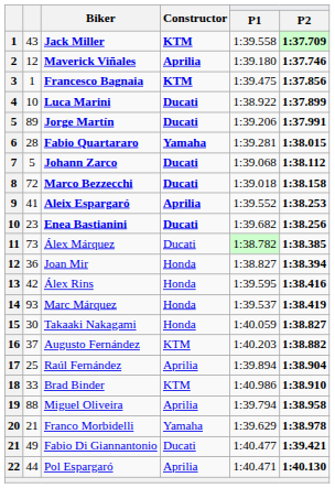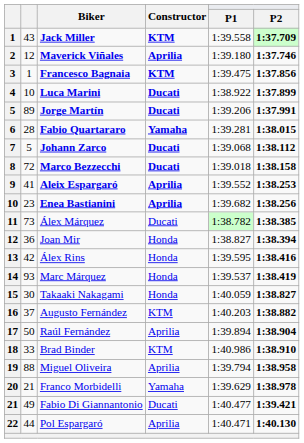 <table class="wikitable sortable" style="font-size: 85%;">
 <tr>
 <th rowspan="2"></th>
 <th rowspan="2"></th>
 <th rowspan="2">Biker</th>
 <th rowspan="2">Constructor</th>
 <th colspan="3" style="background:#eaecf0; text-align:center;"></th>
 </tr>
 <tr>
 <th scope="col">P1</th>
 <th scope="col">P2</th>
 </tr>
 <tr>
 <th scope="row">1</th>
 <td align="center">43</td>
 <td><strong> <a href='#'>Jack Miller</a></strong></td>
 <td><strong><a href='#'>KTM</a></strong></td>
 <td>1:39.558</td>
 <td style="background:#ccffcc;"><strong>1:37.709</strong></td>
 </tr>
 <tr>
 <th scope="row">2</th>
 <td align="center">12</td>
 <td><strong> <a href='#'>Maverick Viñales</a></strong></td>
 <td><strong><a href='#'>Aprilia</a></strong></td>
 <td>1:39.180</td>
 <td><strong>1:37.746</strong></td>
 </tr>
 <tr>
 <th scope="row">3</th>
 <td align="center">1</td>
 <td><strong> <a href='#'>Francesco Bagnaia</a></strong></td>
 <td><strong><a href='#'>KTM</a></strong></td>
 <td>1:39.475</td>
 <td><strong>1:37.856</strong></td>
 </tr>
 <tr>
 <th scope="row">4</th>
 <td align="center">10</td>
 <td><strong> <a href='#'>Luca Marini</a></strong></td>
 <td><strong><a href='#'>Ducati</a></strong></td>
 <td>1:38.922</td>
 <td><strong>1:37.899</strong></td>
 </tr>
 <tr>
 <th scope="row">5</th>
 <td align="center">89</td>
 <td><strong> <a href='#'>Jorge Martín</a></strong></td>
 <td><strong><a href='#'>Ducati</a></strong></td>
 <td>1:39.206</td>
 <td><strong>1:37.991</strong></td>
 </tr>
 <tr>
 <th scope="row">6</th>
 <td align="center">28</td>
 <td><strong> <a href='#'>Fabio Quartararo</a></strong></td>
 <td><strong><a href='#'>Yamaha</a></strong></td>
 <td>1:39.281</td>
 <td><strong>1:38.015</strong></td>
 </tr>
 <tr>
 <th scope="row">7</th>
 <td align="center">5</td>
 <td><strong> <a href='#'>Johann Zarco</a></strong></td>
 <td><strong><a href='#'>Ducati</a></strong></td>
 <td>1:39.068</td>
 <td><strong>1:38.112</strong></td>
 </tr>
 <tr>
 <th scope="row">8</th>
 <td align="center">72</td>
 <td><strong> <a href='#'>Marco Bezzecchi</a></strong></td>
 <td><strong><a href='#'>Ducati</a></strong></td>
 <td>1:39.018</td>
 <td><strong>1:38.158</strong></td>
 </tr>
 <tr>
 <th scope="row">9</th>
 <td align="center">41</td>
 <td><strong> <a href='#'>Aleix Espargaró</a></strong></td>
 <td><strong><a href='#'>Aprilia</a></strong></td>
 <td>1:39.552</td>
 <td><strong>1:38.253</strong></td>
 </tr>
 <tr>
 <th scope="row">10</th>
 <td align="center">23</td>
 <td><strong> <a href='#'>Enea Bastianini</a></strong></td>
-<td><strong><a href='#'>Ducati</a></strong></td>
+<td><strong><a href='#'>Aprilia</a></strong></td>
 <td>1:39.682</td>
 <td><strong>1:38.256</strong></td>
 </tr>
 <tr>
 <th scope="row">11</th>
 <td align="center">73</td>
 <td> <a href='#'>Álex Márquez</a></td>
 <td><a href='#'>Ducati</a></td>
 <td style="background:#CCFFCC;">1:38.782</td>
 <td><strong>1:38.385</strong></td>
 </tr>
 <tr>
 <th scope="row">12</th>
 <td align="center">36</td>
 <td> <a href='#'>Joan Mir</a></td>
 <td><a href='#'>Honda</a></td>
 <td>1:38.827</td>
 <td><strong>1:38.394</strong></td>
 </tr>
 <tr>
 <th scope="row">13</th>
 <td align="center">42</td>
 <td> <a href='#'>Álex Rins</a></td>
 <td><a href='#'>Honda</a></td>
 <td>1:39.595</td>
 <td><strong>1:38.416</strong></td>
 </tr>
 <tr>
 <th scope="row">14</th>
 <td align="center">93</td>
 <td> <a href='#'>Marc Márquez</a></td>
 <td><a href='#'>Honda</a></td>
 <td>1:39.537</td>
 <td><strong>1:38.419</strong></td>
 </tr>
 <tr>
 <th scope="row">15</th>
 <td align="center">30</td>
 <td> <a href='#'>Takaaki Nakagami</a></td>
 <td><a href='#'>Honda</a></td>
 <td>1:40.059</td>
 <td><strong>1:38.827</strong></td>
 </tr>
 <tr>
 <th scope="row">16</th>
 <td align="center">37</td>
 <td> <a href='#'>Augusto Fernández</a></td>
 <td><a href='#'>KTM</a></td>
 <td>1:40.203</td>
 <td><strong>1:38.882</strong></td>
 </tr>
 <tr>
 <th scope="row">17</th>
-<td align="center">25</td>
+<td align="center">50</td>
 <td> <a href='#'>Raúl Fernández</a></td>
 <td><a href='#'>Aprilia</a></td>
 <td>1:39.894</td>
 <td><strong>1:38.904</strong></td>
 </tr>
 <tr>
 <th scope="row">18</th>
 <td align="center">33</td>
 <td> <a href='#'>Brad Binder</a></td>
 <td><a href='#'>KTM</a></td>
 <td>1:40.986</td>
 <td><strong>1:38.910</strong></td>
 </tr>
 <tr>
 <th scope="row">19</th>
 <td align="center">88</td>
 <td> <a href='#'>Miguel Oliveira</a></td>
 <td><a href='#'>Aprilia</a></td>
 <td>1:39.794</td>
 <td><strong>1:38.958</strong></td>
 </tr>
 <tr>
 <th scope="row">20</th>
 <td align="center">21</td>
 <td> <a href='#'>Franco Morbidelli</a></td>
 <td><a href='#'>Yamaha</a></td>
 <td>1:39.629</td>
 <td><strong>1:38.978</strong></td>
 </tr>
 <tr>
 <th scope="row">21</th>
 <td align="center">49</td>
 <td> <a href='#'>Fabio Di Giannantonio</a></td>
 <td><a href='#'>Ducati</a></td>
 <td>1:40.477</td>
 <td><strong>1:39.421</strong></td>
 </tr>
 <tr>
 <th scope="row">22</th>
 <td align="center">44</td>
 <td> <a href='#'>Pol Espargaró</a></td>
 <td><a href='#'>Aprilia</a></td>
 <td>1:40.471</td>
 <td><strong>1:40.130</strong></td>
 </tr>
 <tr>
 <th colspan="7"></th>
 </tr>
 </table>
